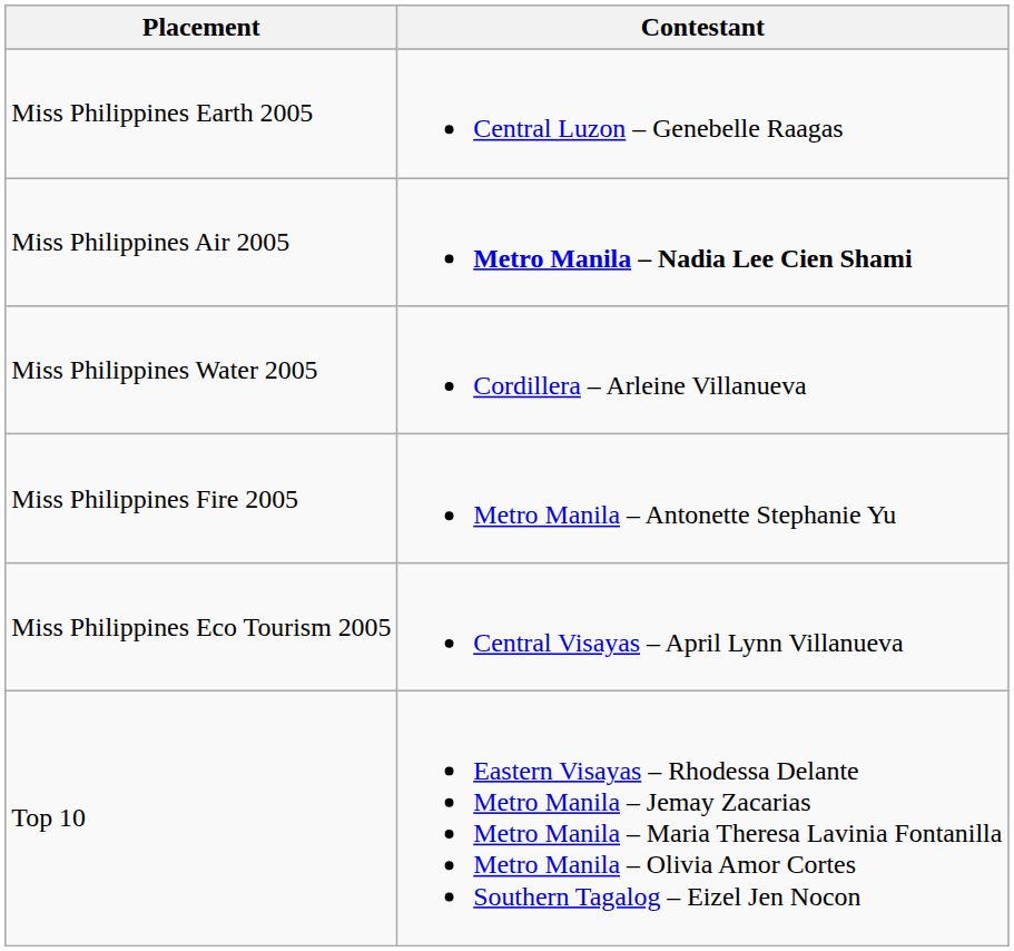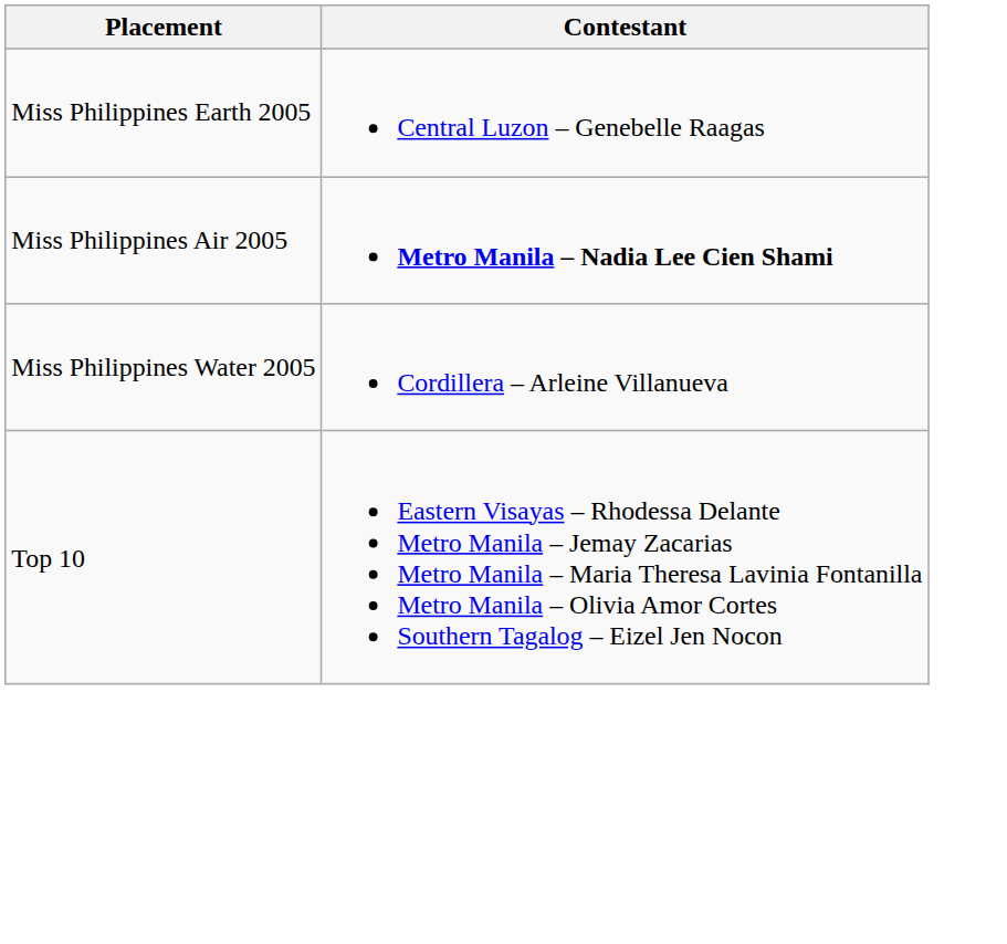 <table class="wikitable sortable" style="font-size: 95%;">
 <tr>
 <th>Placement</th>
 <th>Contestant</th>
 </tr>
 <tr>
 <td>Miss Philippines Earth 2005</td>
 <td><br><ul><li><a href='#'>Central Luzon</a> – Genebelle Raagas</li></ul></td>
 </tr>
 <tr>
 <td>Miss Philippines Air 2005</td>
 <td><strong><br><ul><li><a href='#'>Metro Manila</a> – Nadia Lee Cien Shami</li></ul></strong></td>
 </tr>
 <tr>
 <td>Miss Philippines Water 2005</td>
 <td><br><ul><li><a href='#'>Cordillera</a> – Arleine Villanueva</li></ul></td>
 </tr>
 <tr>
-<td>Miss Philippines Fire 2005</td>
-<td><br><ul><li><a href='#'>Metro Manila</a> – Antonette Stephanie Yu</li></ul></td>
-</tr>
-<tr>
-<td>Miss Philippines Eco Tourism 2005</td>
-<td><br><ul><li><a href='#'>Central Visayas</a> – April Lynn Villanueva</li></ul></td>
-</tr>
-<tr>
 <td>Top 10</td>
 <td><br><ul><li><a href='#'>Eastern Visayas</a> – Rhodessa Delante</li><li><a href='#'>Metro Manila</a> – Jemay Zacarias</li><li><a href='#'>Metro Manila</a> – Maria Theresa Lavinia Fontanilla</li><li><a href='#'>Metro Manila</a> – Olivia Amor Cortes</li><li><a href='#'>Southern Tagalog</a> – Eizel Jen Nocon</li></ul></td>
 </tr>
 </table>
